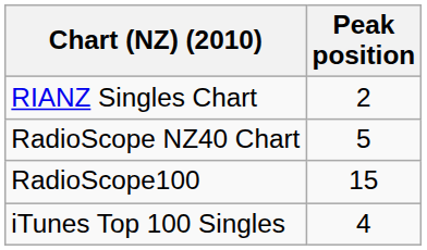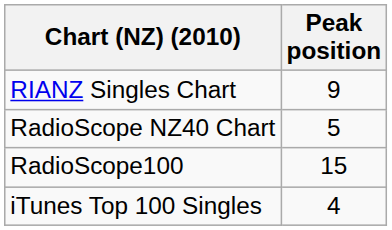 <table class="wikitable sortable">
 <tr>
 <th align="left">Chart (NZ) (2010)</th>
 <th align="left">Peak<br>position</th>
 </tr>
 <tr>
 <td align="left"><a href='#'>RIANZ</a> Singles Chart </td>
-<td style="text-align:center;">2</td>
+<td style="text-align:center;">9</td>
 </tr>
 <tr>
 <td align="left">RadioScope NZ40 Chart </td>
 <td style="text-align:center;">5</td>
 </tr>
 <tr>
 <td align="left">RadioScope100 </td>
 <td style="text-align:center;">15</td>
 </tr>
 <tr>
 <td align="left">iTunes Top 100 Singles</td>
 <td style="text-align:center;">4</td>
 </tr>
 </table>
